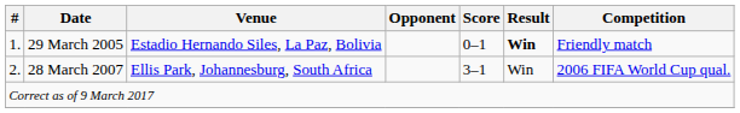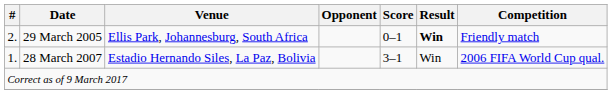 <table class="wikitable" style="font-size:95%;">
 <tr>
 <th>#</th>
 <th>Date</th>
 <th>Venue</th>
 <th>Opponent</th>
 <th>Score</th>
 <th>Result</th>
 <th>Competition</th>
 </tr>
 <tr>
-<td>1.</td>
+<td>2.</td>
 <td>29 March 2005</td>
-<td><a href='#'>Estadio Hernando Siles</a>, <a href='#'>La Paz</a>, <a href='#'>Bolivia</a></td>
+<td><a href='#'>Ellis Park</a>, <a href='#'>Johannesburg</a>, <a href='#'>South Africa</a></td>
 <td></td>
 <td>0–1</td>
 <td><strong>Win</strong></td>
 <td><a href='#'>Friendly match</a></td>
 </tr>
 <tr>
-<td>2.</td>
+<td>1.</td>
 <td>28 March 2007</td>
-<td><a href='#'>Ellis Park</a>, <a href='#'>Johannesburg</a>, <a href='#'>South Africa</a></td>
+<td><a href='#'>Estadio Hernando Siles</a>, <a href='#'>La Paz</a>, <a href='#'>Bolivia</a></td>
 <td></td>
 <td>3–1</td>
 <td>Win</td>
 <td><a href='#'>2006 FIFA World Cup qual.</a></td>
 </tr>
 <tr>
 <td colspan="12"><small><em>Correct as of 9 March 2017</em></small></td>
 </tr>
 <tr>
 </tr>
 </table>
